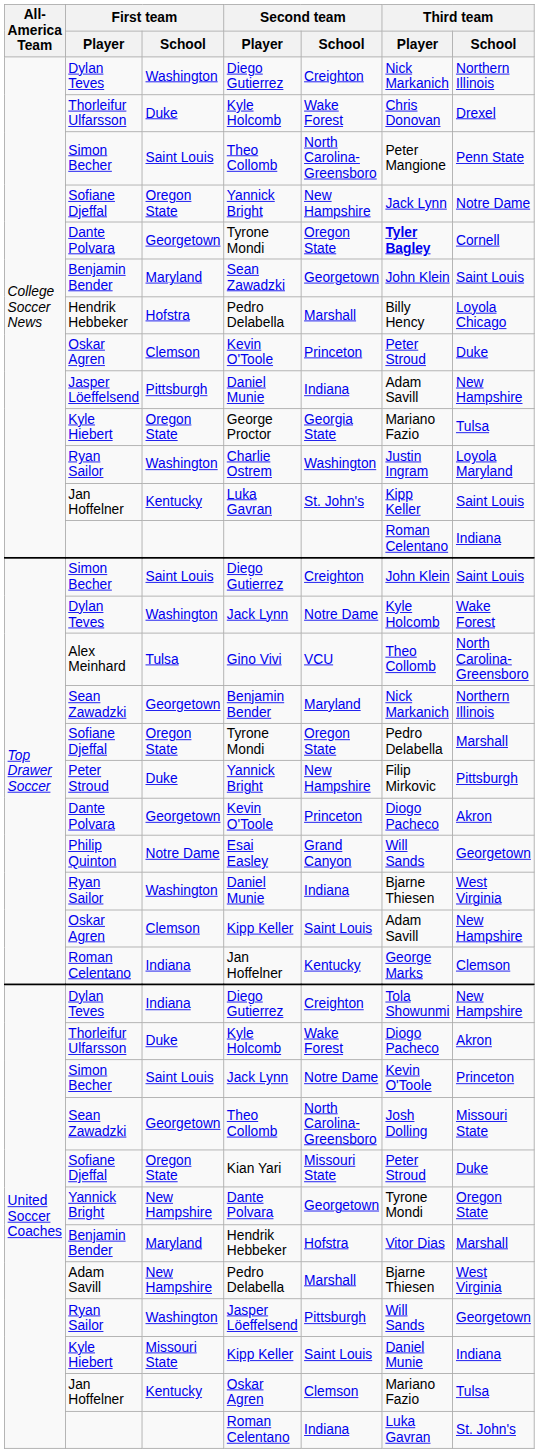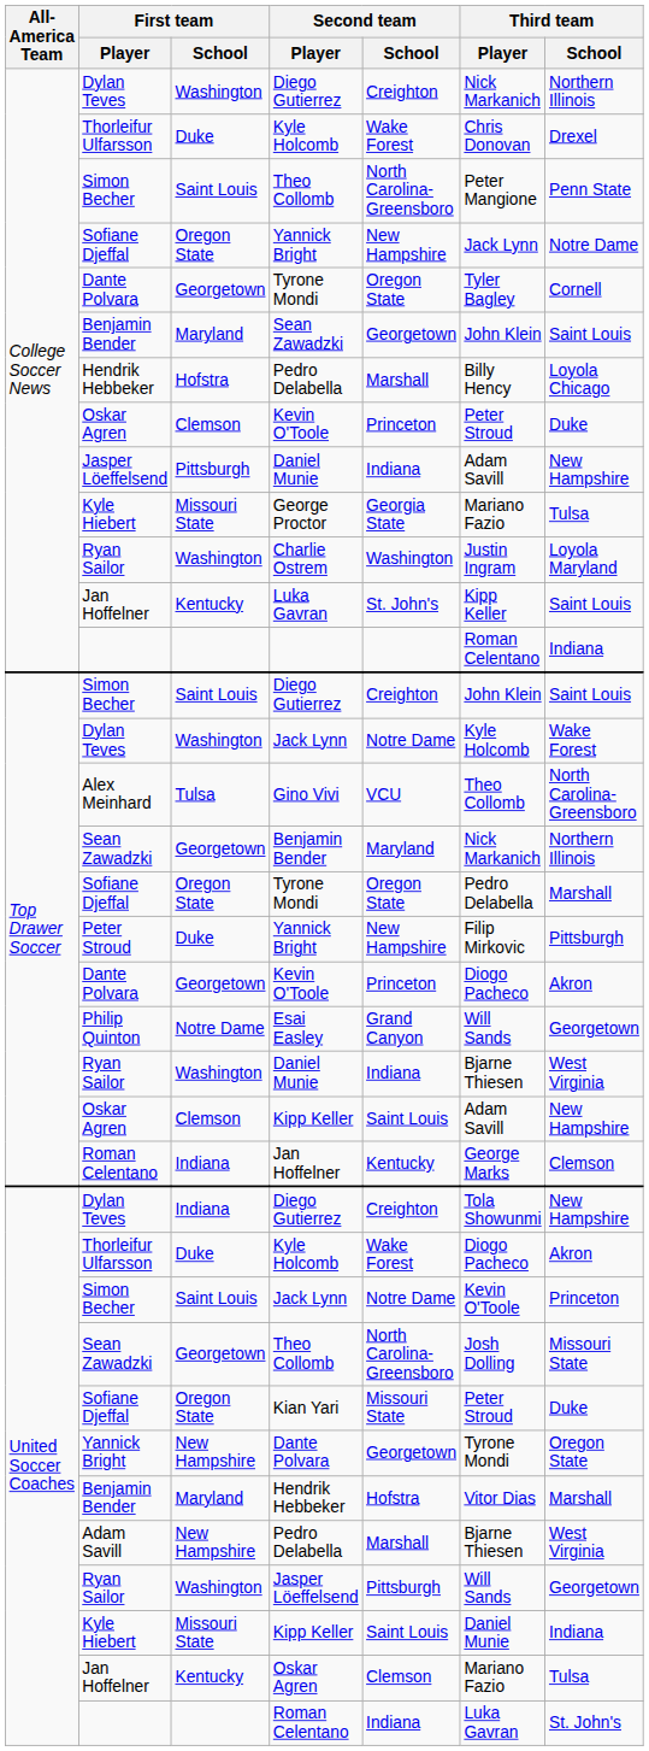 <table class="wikitable" style="width:98%;">
 <tr>
 <th rowspan="2">All-America Team</th>
 <th colspan="2">First team</th>
 <th colspan="2">Second team</th>
 <th colspan="2">Third team</th>
 </tr>
 <tr>
 <th>Player</th>
 <th>School</th>
 <th>Player</th>
 <th>School</th>
 <th>Player</th>
 <th>School</th>
 </tr>
 <tr>
 <td rowspan="13"><em>College Soccer News</em></td>
 <td> <a href='#'>Dylan Teves</a></td>
 <td><a href='#'>Washington</a></td>
 <td> <a href='#'>Diego Gutierrez</a></td>
 <td><a href='#'>Creighton</a></td>
 <td> <a href='#'>Nick Markanich</a></td>
 <td><a href='#'>Northern Illinois</a></td>
 </tr>
 <tr>
 <td> <a href='#'>Thorleifur Ulfarsson</a></td>
 <td><a href='#'>Duke</a></td>
 <td> <a href='#'>Kyle Holcomb</a></td>
 <td><a href='#'>Wake Forest</a></td>
 <td> <a href='#'>Chris Donovan</a></td>
 <td><a href='#'>Drexel</a></td>
 </tr>
 <tr>
 <td> <a href='#'>Simon Becher</a></td>
 <td><a href='#'>Saint Louis</a></td>
 <td> <a href='#'>Theo Collomb</a></td>
 <td><a href='#'>North Carolina-Greensboro</a></td>
 <td> Peter Mangione</td>
 <td><a href='#'>Penn State</a></td>
 </tr>
 <tr>
 <td> <a href='#'>Sofiane Djeffal</a></td>
 <td><a href='#'>Oregon State</a></td>
 <td> <a href='#'>Yannick Bright</a></td>
 <td><a href='#'>New Hampshire</a></td>
 <td> <a href='#'>Jack Lynn</a></td>
 <td><a href='#'>Notre Dame</a></td>
 </tr>
 <tr>
 <td> <a href='#'>Dante Polvara</a></td>
 <td><a href='#'>Georgetown</a></td>
 <td> Tyrone Mondi</td>
 <td><a href='#'>Oregon State</a></td>
-<td><strong> <a href='#'>Tyler Bagley</a></strong></td>
+<td> <a href='#'>Tyler Bagley</a></td>
 <td><a href='#'>Cornell</a></td>
 </tr>
 <tr>
 <td> <a href='#'>Benjamin Bender</a></td>
 <td><a href='#'>Maryland</a></td>
 <td> <a href='#'>Sean Zawadzki</a></td>
 <td><a href='#'>Georgetown</a></td>
 <td> <a href='#'>John Klein</a></td>
 <td><a href='#'>Saint Louis</a></td>
 </tr>
 <tr>
 <td> Hendrik Hebbeker</td>
 <td><a href='#'>Hofstra</a></td>
 <td> Pedro Delabella</td>
 <td><a href='#'>Marshall</a></td>
 <td> Billy Hency</td>
 <td><a href='#'>Loyola Chicago</a></td>
 </tr>
 <tr>
 <td> <a href='#'>Oskar Agren</a></td>
 <td><a href='#'>Clemson</a></td>
 <td> <a href='#'>Kevin O'Toole</a></td>
 <td><a href='#'>Princeton</a></td>
 <td> <a href='#'>Peter Stroud</a></td>
 <td><a href='#'>Duke</a></td>
 </tr>
 <tr>
 <td> <a href='#'>Jasper Löeffelsend</a></td>
 <td><a href='#'>Pittsburgh</a></td>
 <td> <a href='#'>Daniel Munie</a></td>
 <td><a href='#'>Indiana</a></td>
 <td> Adam Savill</td>
 <td><a href='#'>New Hampshire</a></td>
 </tr>
 <tr>
 <td> <a href='#'>Kyle Hiebert</a></td>
-<td><a href='#'>Oregon State</a></td>
+<td><a href='#'>Missouri State</a></td>
 <td> George Proctor</td>
 <td><a href='#'>Georgia State</a></td>
 <td> Mariano Fazio</td>
 <td><a href='#'>Tulsa</a></td>
 </tr>
 <tr>
 <td> <a href='#'>Ryan Sailor</a></td>
 <td><a href='#'>Washington</a></td>
 <td> <a href='#'>Charlie Ostrem</a></td>
 <td><a href='#'>Washington</a></td>
 <td><a href='#'>Justin Ingram</a></td>
 <td><a href='#'>Loyola Maryland</a></td>
 </tr>
 <tr>
 <td> Jan Hoffelner</td>
 <td><a href='#'>Kentucky</a></td>
 <td> <a href='#'>Luka Gavran</a></td>
 <td><a href='#'>St. John's</a></td>
 <td> <a href='#'>Kipp Keller</a></td>
 <td><a href='#'>Saint Louis</a></td>
 </tr>
 <tr>
 <td></td>
 <td></td>
 <td></td>
 <td></td>
 <td> <a href='#'>Roman Celentano</a></td>
 <td><a href='#'>Indiana</a></td>
 </tr>
 <tr style="border-top:2px solid black;">
 <td rowspan="11"><em><a href='#'>Top Drawer Soccer</a></em></td>
 <td> <a href='#'>Simon Becher</a></td>
 <td><a href='#'>Saint Louis</a></td>
 <td> <a href='#'>Diego Gutierrez</a></td>
 <td><a href='#'>Creighton</a></td>
 <td> <a href='#'>John Klein</a></td>
 <td><a href='#'>Saint Louis</a></td>
 </tr>
 <tr>
 <td> <a href='#'>Dylan Teves</a></td>
 <td><a href='#'>Washington</a></td>
 <td> <a href='#'>Jack Lynn</a></td>
 <td><a href='#'>Notre Dame</a></td>
 <td> <a href='#'>Kyle Holcomb</a></td>
 <td><a href='#'>Wake Forest</a></td>
 </tr>
 <tr>
 <td> Alex Meinhard</td>
 <td><a href='#'>Tulsa</a></td>
 <td> <a href='#'>Gino Vivi</a></td>
 <td><a href='#'>VCU</a></td>
 <td> <a href='#'>Theo Collomb</a></td>
 <td><a href='#'>North Carolina-Greensboro</a></td>
 </tr>
 <tr>
 <td> <a href='#'>Sean Zawadzki</a></td>
 <td><a href='#'>Georgetown</a></td>
 <td> <a href='#'>Benjamin Bender</a></td>
 <td><a href='#'>Maryland</a></td>
 <td> <a href='#'>Nick Markanich</a></td>
 <td><a href='#'>Northern Illinois</a></td>
 </tr>
 <tr>
 <td> <a href='#'>Sofiane Djeffal</a></td>
 <td><a href='#'>Oregon State</a></td>
 <td> Tyrone Mondi</td>
 <td><a href='#'>Oregon State</a></td>
 <td> Pedro Delabella</td>
 <td><a href='#'>Marshall</a></td>
 </tr>
 <tr>
 <td> <a href='#'>Peter Stroud</a></td>
 <td><a href='#'>Duke</a></td>
 <td> <a href='#'>Yannick Bright</a></td>
 <td><a href='#'>New Hampshire</a></td>
 <td> Filip Mirkovic</td>
 <td><a href='#'>Pittsburgh</a></td>
 </tr>
 <tr>
 <td> <a href='#'>Dante Polvara</a></td>
 <td><a href='#'>Georgetown</a></td>
 <td> <a href='#'>Kevin O'Toole</a></td>
 <td><a href='#'>Princeton</a></td>
 <td> <a href='#'>Diogo Pacheco</a></td>
 <td><a href='#'>Akron</a></td>
 </tr>
 <tr>
 <td> <a href='#'>Philip Quinton</a></td>
 <td><a href='#'>Notre Dame</a></td>
 <td> <a href='#'>Esai Easley</a></td>
 <td><a href='#'>Grand Canyon</a></td>
 <td> <a href='#'>Will Sands</a></td>
 <td><a href='#'>Georgetown</a></td>
 </tr>
 <tr>
 <td> <a href='#'>Ryan Sailor</a></td>
 <td><a href='#'>Washington</a></td>
 <td> <a href='#'>Daniel Munie</a></td>
 <td><a href='#'>Indiana</a></td>
 <td> Bjarne Thiesen</td>
 <td><a href='#'>West Virginia</a></td>
 </tr>
 <tr>
 <td> <a href='#'>Oskar Agren</a></td>
 <td><a href='#'>Clemson</a></td>
 <td> <a href='#'>Kipp Keller</a></td>
 <td><a href='#'>Saint Louis</a></td>
 <td> Adam Savill</td>
 <td><a href='#'>New Hampshire</a></td>
 </tr>
 <tr>
 <td> <a href='#'>Roman Celentano</a></td>
 <td><a href='#'>Indiana</a></td>
 <td> Jan Hoffelner</td>
 <td><a href='#'>Kentucky</a></td>
 <td> <a href='#'>George Marks</a></td>
 <td><a href='#'>Clemson</a></td>
 </tr>
 <tr style="border-top:2px solid black;">
 <td rowspan="12"><a href='#'>United Soccer Coaches</a></td>
 <td> <a href='#'>Dylan Teves</a></td>
 <td><a href='#'>Indiana</a></td>
 <td> <a href='#'>Diego Gutierrez</a></td>
 <td><a href='#'>Creighton</a></td>
 <td> <a href='#'>Tola Showunmi</a></td>
 <td><a href='#'>New Hampshire</a></td>
 </tr>
 <tr>
 <td> <a href='#'>Thorleifur Ulfarsson</a></td>
 <td><a href='#'>Duke</a></td>
 <td> <a href='#'>Kyle Holcomb</a></td>
 <td><a href='#'>Wake Forest</a></td>
 <td> <a href='#'>Diogo Pacheco</a></td>
 <td><a href='#'>Akron</a></td>
 </tr>
 <tr>
 <td> <a href='#'>Simon Becher</a></td>
 <td><a href='#'>Saint Louis</a></td>
 <td> <a href='#'>Jack Lynn</a></td>
 <td><a href='#'>Notre Dame</a></td>
 <td> <a href='#'>Kevin O'Toole</a></td>
 <td><a href='#'>Princeton</a></td>
 </tr>
 <tr>
 <td> <a href='#'>Sean Zawadzki</a></td>
 <td><a href='#'>Georgetown</a></td>
 <td> <a href='#'>Theo Collomb</a></td>
 <td><a href='#'>North Carolina-Greensboro</a></td>
 <td> <a href='#'>Josh Dolling</a></td>
 <td><a href='#'>Missouri State</a></td>
 </tr>
 <tr>
 <td> <a href='#'>Sofiane Djeffal</a></td>
 <td><a href='#'>Oregon State</a></td>
 <td> Kian Yari</td>
 <td><a href='#'>Missouri State</a></td>
 <td> <a href='#'>Peter Stroud</a></td>
 <td><a href='#'>Duke</a></td>
 </tr>
 <tr>
 <td> <a href='#'>Yannick Bright</a></td>
 <td><a href='#'>New Hampshire</a></td>
 <td> <a href='#'>Dante Polvara</a></td>
 <td><a href='#'>Georgetown</a></td>
 <td> Tyrone Mondi</td>
 <td><a href='#'>Oregon State</a></td>
 </tr>
 <tr>
 <td> <a href='#'>Benjamin Bender</a></td>
 <td><a href='#'>Maryland</a></td>
 <td> Hendrik Hebbeker</td>
 <td><a href='#'>Hofstra</a></td>
 <td> <a href='#'>Vitor Dias</a></td>
 <td><a href='#'>Marshall</a></td>
 </tr>
 <tr>
 <td> Adam Savill</td>
 <td><a href='#'>New Hampshire</a></td>
 <td> Pedro Delabella</td>
 <td><a href='#'>Marshall</a></td>
 <td> Bjarne Thiesen</td>
 <td><a href='#'>West Virginia</a></td>
 </tr>
 <tr>
 <td> <a href='#'>Ryan Sailor</a></td>
 <td><a href='#'>Washington</a></td>
 <td> <a href='#'>Jasper Löeffelsend</a></td>
 <td><a href='#'>Pittsburgh</a></td>
 <td> <a href='#'>Will Sands</a></td>
 <td><a href='#'>Georgetown</a></td>
 </tr>
 <tr>
 <td> <a href='#'>Kyle Hiebert</a></td>
 <td><a href='#'>Missouri State</a></td>
 <td> <a href='#'>Kipp Keller</a></td>
 <td><a href='#'>Saint Louis</a></td>
 <td> <a href='#'>Daniel Munie</a></td>
 <td><a href='#'>Indiana</a></td>
 </tr>
 <tr>
 <td> Jan Hoffelner</td>
 <td><a href='#'>Kentucky</a></td>
 <td> <a href='#'>Oskar Agren</a></td>
 <td><a href='#'>Clemson</a></td>
 <td> Mariano Fazio</td>
 <td><a href='#'>Tulsa</a></td>
 </tr>
 <tr>
 <td></td>
 <td></td>
 <td> <a href='#'>Roman Celentano</a></td>
 <td><a href='#'>Indiana</a></td>
 <td> <a href='#'>Luka Gavran</a></td>
 <td><a href='#'>St. John's</a></td>
 </tr>
 </table>
